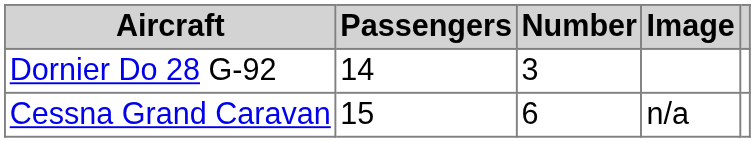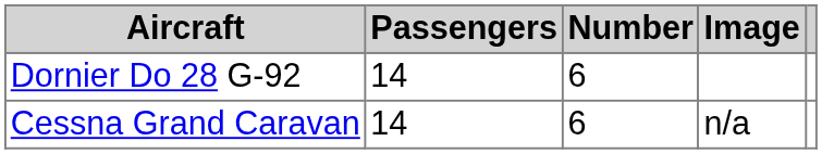 <table class="toccolours" border="1" cellpadding="2" style="border-collapse:collapse">
 <tr bgcolor=lightgrey>
 <th>Aircraft</th>
 <th>Passengers</th>
 <th>Number</th>
 <th>Image</th>
 <th></th>
 </tr>
 <tr>
 <td><a href='#'>Dornier Do 28</a> G-92</td>
 <td>14</td>
-<td>3</td>
+<td>6</td>
 <td></td>
 <td></td>
 </tr>
 <tr>
 <td><a href='#'>Cessna Grand Caravan</a></td>
-<td>15</td>
+<td>14</td>
 <td>6</td>
 <td>n/a</td>
 <td></td>
 </tr>
 </table>
